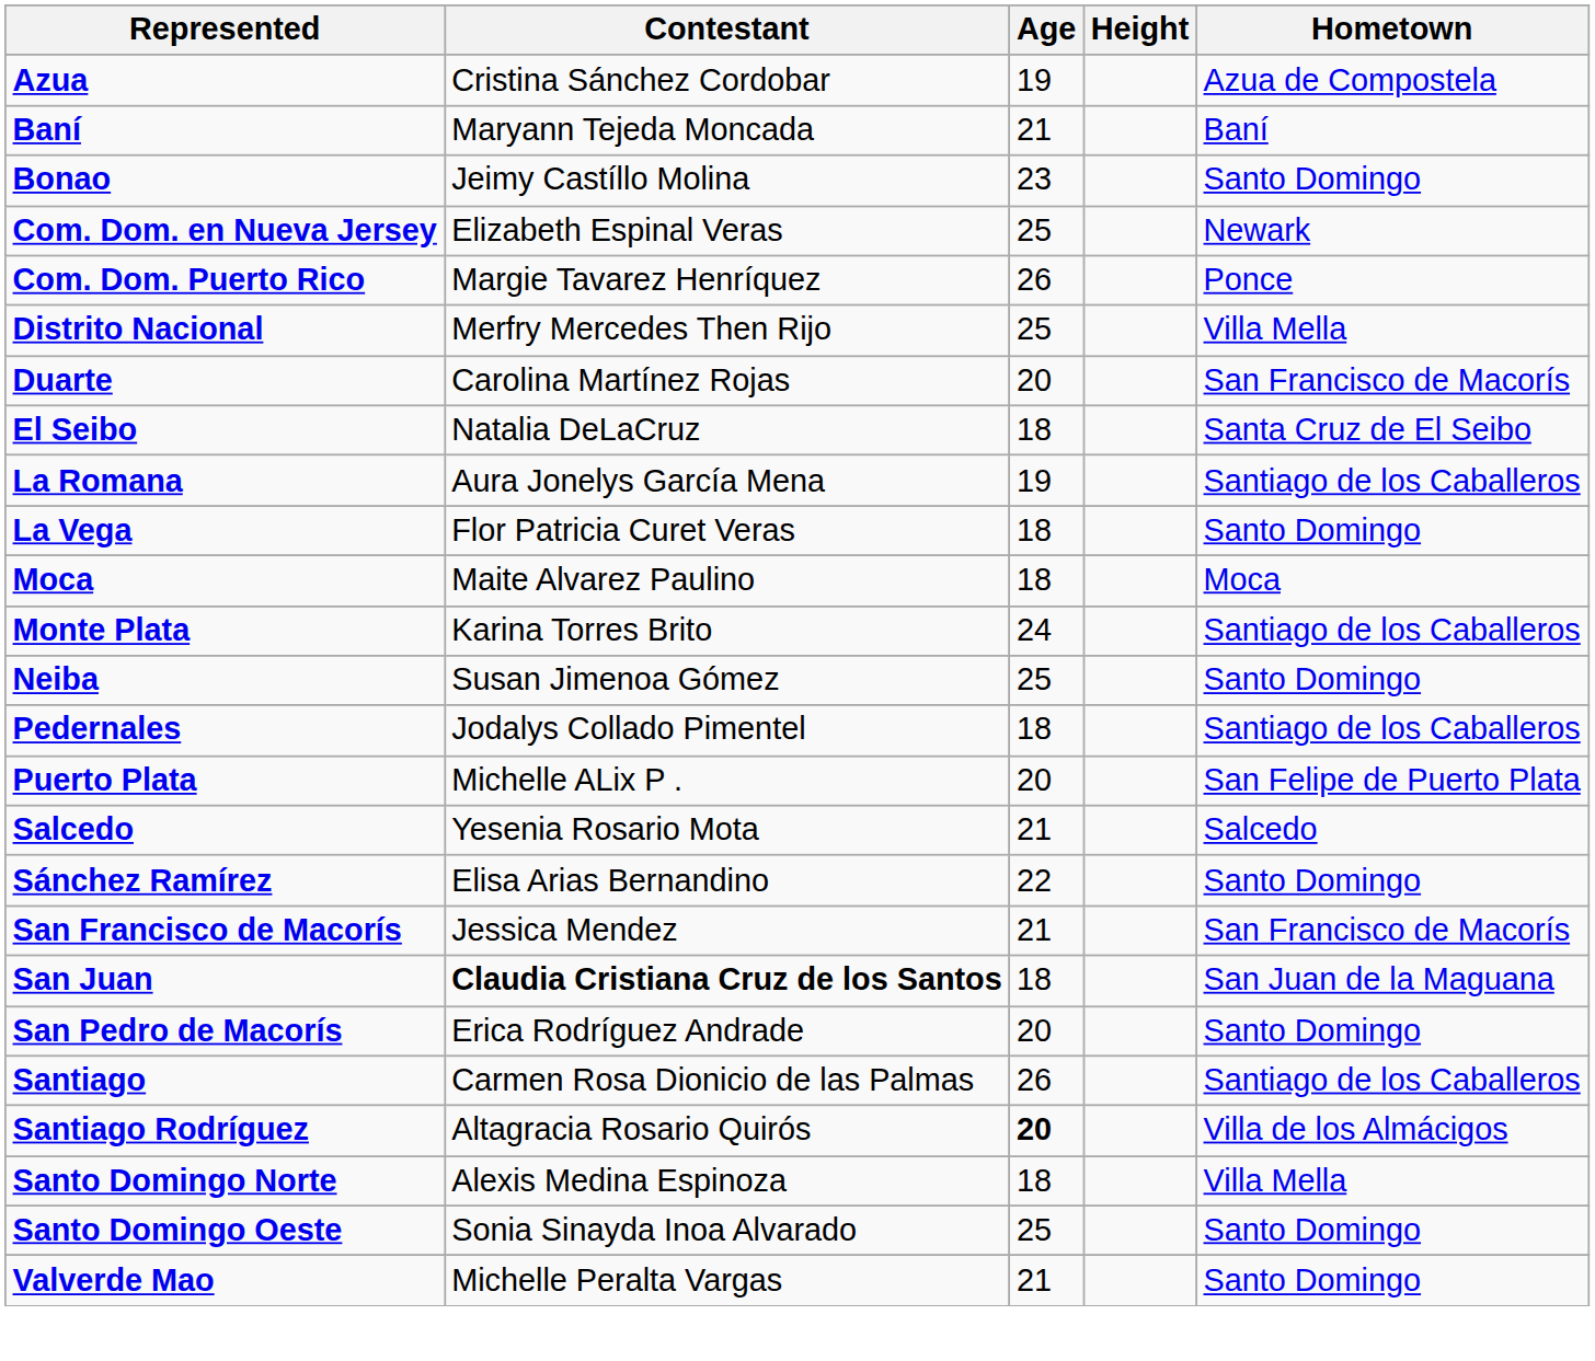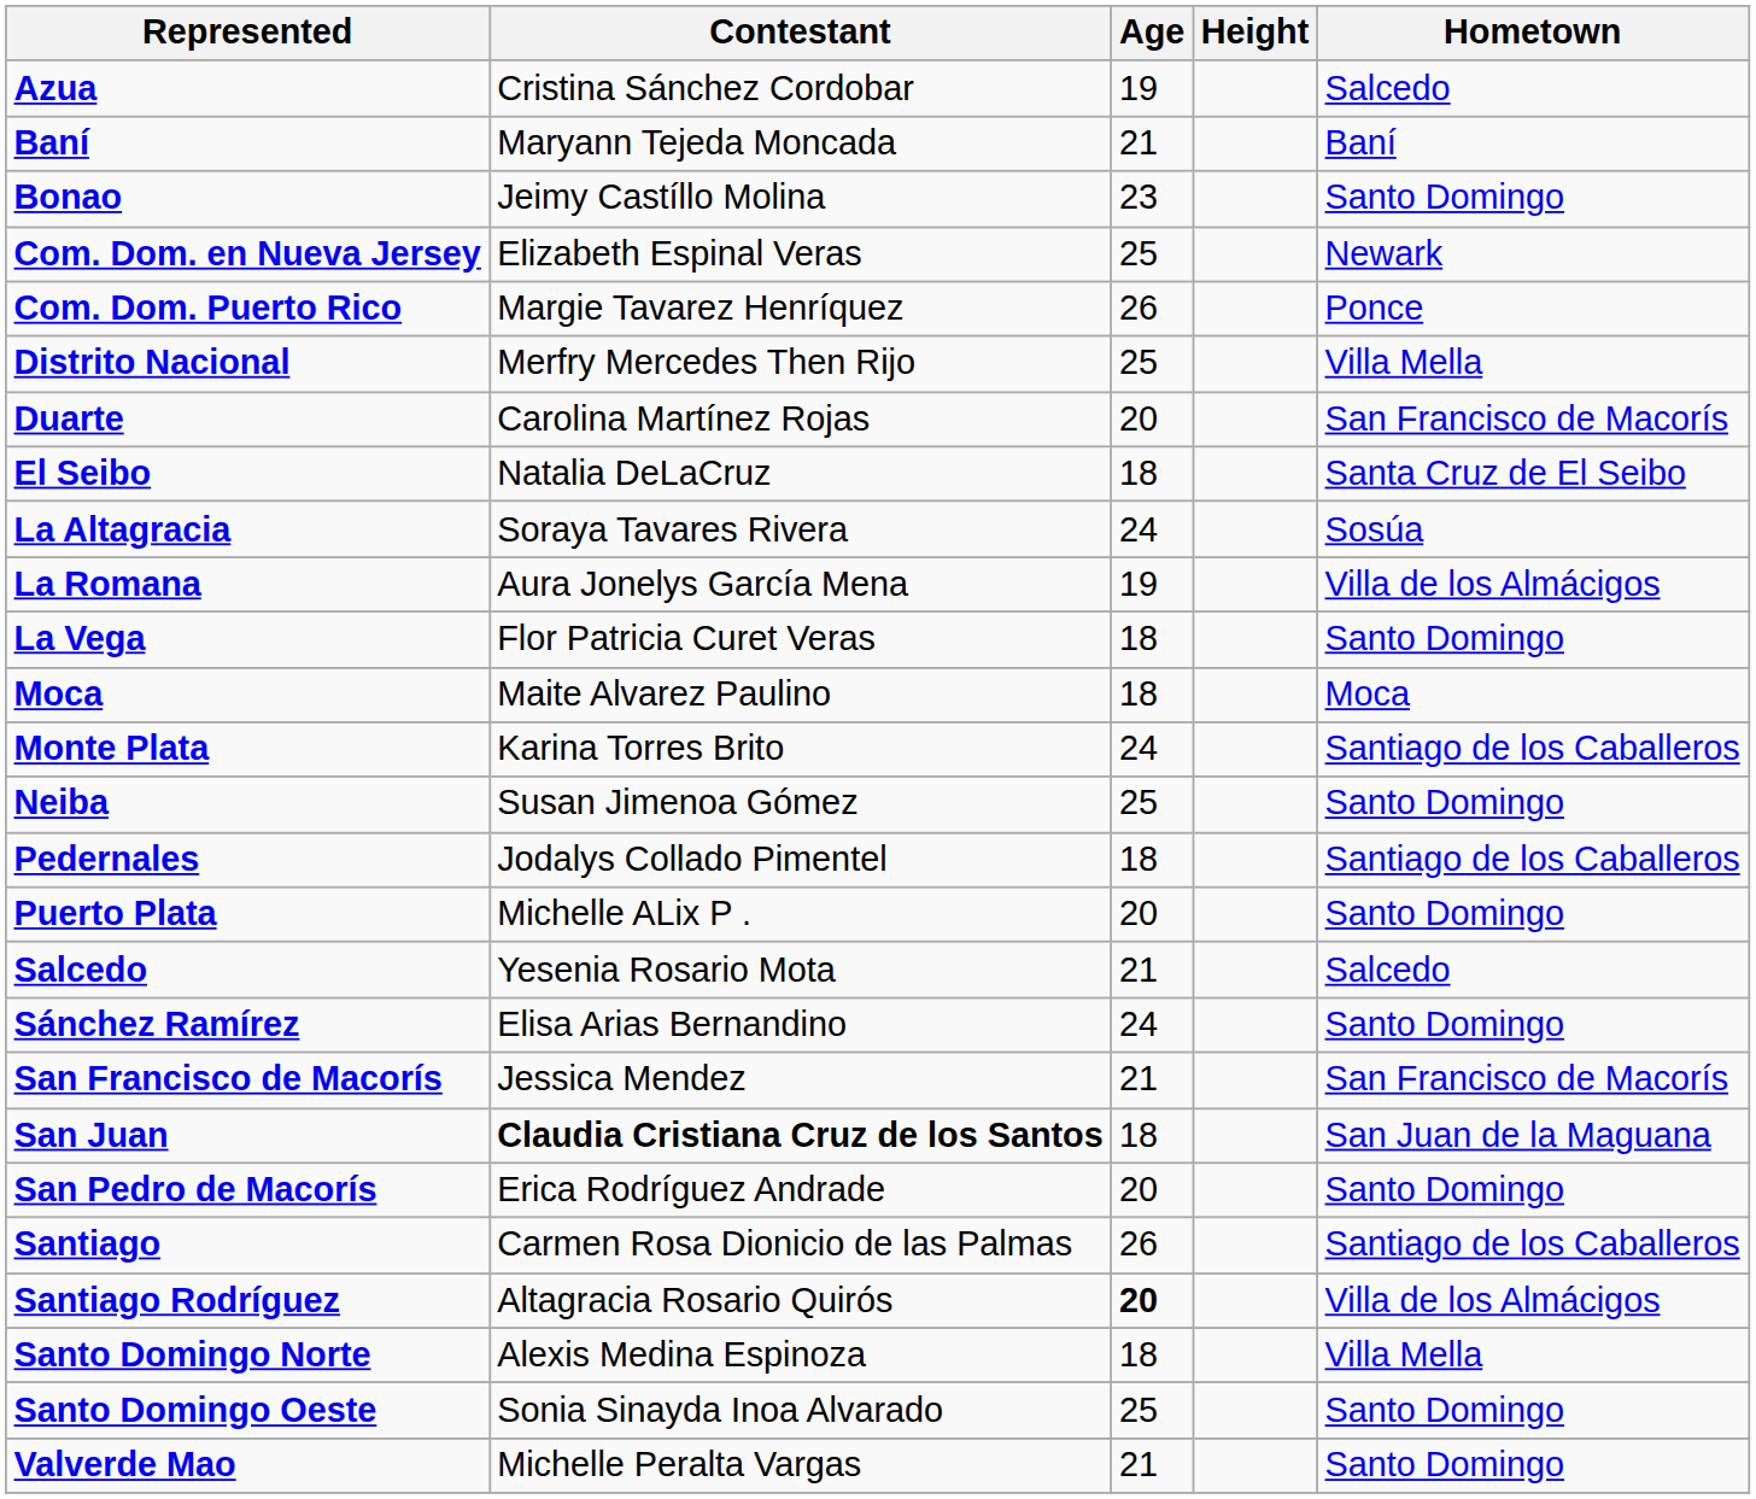 <table class="sortable wikitable">
 <tr>
 <th>Represented</th>
 <th>Contestant</th>
 <th>Age</th>
 <th>Height</th>
 <th>Hometown</th>
 </tr>
 <tr>
 <td><strong><a href='#'>Azua</a></strong></td>
 <td>Cristina Sánchez Cordobar</td>
 <td>19</td>
 <td></td>
-<td><a href='#'>Azua de Compostela</a></td>
+<td><a href='#'>Salcedo</a></td>
 </tr>
 <tr>
 <td><strong><a href='#'>Baní</a></strong></td>
 <td>Maryann Tejeda Moncada</td>
 <td>21</td>
 <td></td>
 <td><a href='#'>Baní</a></td>
 </tr>
 <tr>
 <td><strong><a href='#'>Bonao</a></strong></td>
 <td>Jeimy Castíllo Molina</td>
 <td>23</td>
 <td></td>
 <td><a href='#'>Santo Domingo</a></td>
 </tr>
 <tr>
 <td><strong><a href='#'>Com. Dom. en Nueva Jersey</a></strong></td>
 <td>Elizabeth Espinal Veras</td>
 <td>25</td>
 <td></td>
 <td><a href='#'>Newark</a></td>
 </tr>
 <tr>
 <td><strong><a href='#'>Com. Dom. Puerto Rico</a></strong></td>
 <td>Margie Tavarez Henríquez</td>
 <td>26</td>
 <td></td>
 <td><a href='#'>Ponce</a></td>
 </tr>
 <tr>
 <td><strong><a href='#'>Distrito Nacional</a></strong></td>
 <td>Merfry Mercedes Then Rijo</td>
 <td>25</td>
 <td></td>
 <td><a href='#'>Villa Mella</a></td>
 </tr>
 <tr>
 <td><strong><a href='#'>Duarte</a></strong></td>
 <td>Carolina Martínez Rojas</td>
 <td>20</td>
 <td></td>
 <td><a href='#'>San Francisco de Macorís</a></td>
 </tr>
 <tr>
 <td><strong><a href='#'>El Seibo</a></strong></td>
 <td>Natalia DeLaCruz</td>
 <td>18</td>
 <td></td>
 <td><a href='#'>Santa Cruz de El Seibo</a></td>
 </tr>
 <tr>
+<td><strong><a href='#'>La Altagracia</a></strong></td>
+<td>Soraya Tavares Rivera</td>
+<td>24</td>
+<td></td>
+<td><a href='#'>Sosúa</a></td>
+</tr>
+<tr>
 <td><strong><a href='#'>La Romana</a></strong></td>
 <td>Aura Jonelys García Mena</td>
 <td>19</td>
 <td></td>
-<td><a href='#'>Santiago de los Caballeros</a></td>
+<td><a href='#'>Villa de los Almácigos</a></td>
 </tr>
 <tr>
 <td><strong><a href='#'>La Vega</a></strong></td>
 <td>Flor Patricia Curet Veras</td>
 <td>18</td>
 <td></td>
 <td><a href='#'>Santo Domingo</a></td>
 </tr>
 <tr>
 <td><strong><a href='#'>Moca</a></strong></td>
 <td>Maite Alvarez Paulino</td>
 <td>18</td>
 <td></td>
 <td><a href='#'>Moca</a></td>
 </tr>
 <tr>
 <td><strong><a href='#'>Monte Plata</a></strong></td>
 <td>Karina Torres Brito</td>
 <td>24</td>
 <td></td>
 <td><a href='#'>Santiago de los Caballeros</a></td>
 </tr>
 <tr>
 <td><strong><a href='#'>Neiba</a></strong></td>
 <td>Susan Jimenoa Gómez</td>
 <td>25</td>
 <td></td>
 <td><a href='#'>Santo Domingo</a></td>
 </tr>
 <tr>
 <td><strong><a href='#'>Pedernales</a></strong></td>
 <td>Jodalys Collado Pimentel</td>
 <td>18</td>
 <td></td>
 <td><a href='#'>Santiago de los Caballeros</a></td>
 </tr>
 <tr>
 <td><strong><a href='#'>Puerto Plata</a></strong></td>
 <td>Michelle ALix P .</td>
 <td>20</td>
 <td></td>
-<td><a href='#'>San Felipe de Puerto Plata</a></td>
+<td><a href='#'>Santo Domingo</a></td>
 </tr>
 <tr>
 <td><strong><a href='#'>Salcedo</a></strong></td>
 <td>Yesenia Rosario Mota</td>
 <td>21</td>
 <td></td>
 <td><a href='#'>Salcedo</a></td>
 </tr>
 <tr>
 <td><strong><a href='#'>Sánchez Ramírez</a></strong></td>
 <td>Elisa Arias Bernandino</td>
-<td>22</td>
+<td>24</td>
 <td></td>
 <td><a href='#'>Santo Domingo</a></td>
 </tr>
 <tr>
 <td><strong><a href='#'>San Francisco de Macorís</a></strong></td>
 <td>Jessica Mendez</td>
 <td>21</td>
 <td></td>
 <td><a href='#'>San Francisco de Macorís</a></td>
 </tr>
 <tr>
 <td><strong><a href='#'>San Juan</a></strong></td>
 <td><strong>Claudia Cristiana Cruz de los Santos</strong></td>
 <td>18</td>
 <td></td>
 <td><a href='#'>San Juan de la Maguana</a></td>
 </tr>
 <tr>
 <td><strong><a href='#'>San Pedro de Macorís</a></strong></td>
 <td>Erica Rodríguez Andrade</td>
 <td>20</td>
 <td></td>
 <td><a href='#'>Santo Domingo</a></td>
 </tr>
 <tr>
 <td><strong><a href='#'>Santiago</a></strong></td>
 <td>Carmen Rosa Dionicio de las Palmas</td>
 <td>26</td>
 <td></td>
 <td><a href='#'>Santiago de los Caballeros</a></td>
 </tr>
 <tr>
 <td><strong><a href='#'>Santiago Rodríguez</a></strong></td>
 <td>Altagracia Rosario Quirós</td>
 <td><strong>20</strong></td>
 <td></td>
 <td><a href='#'>Villa de los Almácigos</a></td>
 </tr>
 <tr>
 <td><strong><a href='#'>Santo Domingo Norte</a></strong></td>
 <td>Alexis Medina Espinoza</td>
 <td>18</td>
 <td></td>
 <td><a href='#'>Villa Mella</a></td>
 </tr>
 <tr>
 <td><strong><a href='#'>Santo Domingo Oeste</a></strong></td>
 <td>Sonia Sinayda Inoa Alvarado</td>
 <td>25</td>
 <td></td>
 <td><a href='#'>Santo Domingo</a></td>
 </tr>
 <tr>
 <td><strong><a href='#'>Valverde Mao</a></strong></td>
 <td>Michelle Peralta Vargas</td>
 <td>21</td>
 <td></td>
 <td><a href='#'>Santo Domingo</a></td>
 </tr>
 </table>
